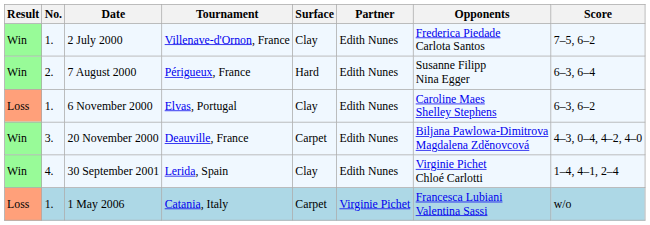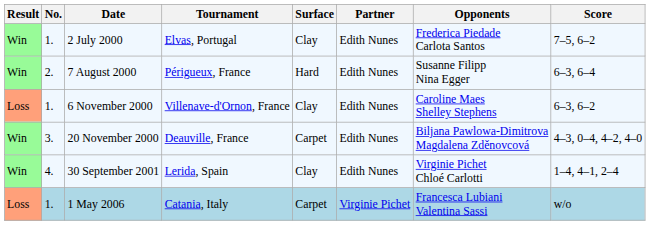 <table class="sortable wikitable" style=font-size:97%>
 <tr>
 <th>Result</th>
 <th>No.</th>
 <th>Date</th>
 <th>Tournament</th>
 <th>Surface</th>
 <th>Partner</th>
 <th>Opponents</th>
 <th>Score</th>
 </tr>
 <tr style="background:#f0f8ff;">
 <td style="background:#98fb98;">Win</td>
 <td>1.</td>
 <td>2 July 2000</td>
-<td><a href='#'>Villenave-d'Ornon</a>, France</td>
+<td><a href='#'>Elvas</a>, Portugal</td>
 <td>Clay</td>
 <td> Edith Nunes</td>
 <td> <a href='#'>Frederica Piedade</a> <br>  Carlota Santos</td>
 <td>7–5, 6–2</td>
 </tr>
 <tr style="background:#f0f8ff;">
 <td style="background:#98fb98;">Win</td>
 <td>2.</td>
 <td>7 August 2000</td>
 <td><a href='#'>Périgueux</a>, France</td>
 <td>Hard</td>
 <td> Edith Nunes</td>
 <td> Susanne Filipp <br>  Nina Egger</td>
 <td>6–3, 6–4</td>
 </tr>
 <tr style="background:#f0f8ff;">
 <td style="background:#ffa07a;">Loss</td>
 <td>1.</td>
 <td>6 November 2000</td>
-<td><a href='#'>Elvas</a>, Portugal</td>
+<td><a href='#'>Villenave-d'Ornon</a>, France</td>
 <td>Clay</td>
 <td> Edith Nunes</td>
 <td> <a href='#'>Caroline Maes</a> <br>  <a href='#'>Shelley Stephens</a></td>
 <td>6–3, 6–2</td>
 </tr>
 <tr bgcolor="#f0f8ff">
 <td style="background:#98fb98;">Win</td>
 <td>3.</td>
 <td>20 November 2000</td>
 <td><a href='#'>Deauville</a>, France</td>
 <td>Carpet</td>
 <td> Edith Nunes</td>
 <td> <a href='#'>Biljana Pawlowa-Dimitrova</a> <br>  <a href='#'>Magdalena Zděnovcová</a></td>
 <td>4–3, 0–4, 4–2, 4–0</td>
 </tr>
 <tr style="background:#f0f8ff;">
 <td style="background:#98fb98;">Win</td>
 <td>4.</td>
 <td>30 September 2001</td>
 <td><a href='#'>Lerida</a>, Spain</td>
 <td>Clay</td>
 <td> Edith Nunes</td>
 <td> <a href='#'>Virginie Pichet</a> <br>  Chloé Carlotti</td>
 <td>1–4, 4–1, 2–4</td>
 </tr>
 <tr style="background:lightblue;">
 <td style="background:#ffa07a;">Loss</td>
 <td>1.</td>
 <td>1 May 2006</td>
 <td><a href='#'>Catania</a>, Italy</td>
 <td>Carpet</td>
 <td> <a href='#'>Virginie Pichet</a></td>
 <td> <a href='#'>Francesca Lubiani</a> <br>  <a href='#'>Valentina Sassi</a></td>
 <td>w/o</td>
 </tr>
 </table>
